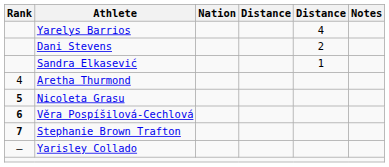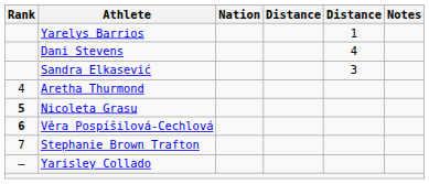 <table class="wikitable sortable" style="text-align:center;">
 <tr>
 <th scope="col" style="width: 10px;">Rank</th>
 <th scope="col">Athlete</th>
 <th scope="col">Nation</th>
 <th scope="col">Distance</th>
 <th scope="col">Distance</th>
 <th scope="col">Notes</th>
 </tr>
 <tr>
 <td></td>
 <td align=left><a href='#'>Yarelys Barrios</a></td>
 <td align=left></td>
 <td></td>
-<td>4</td>
+<td>1</td>
 <td></td>
 </tr>
 <tr>
 <td></td>
 <td align=left><a href='#'>Dani Stevens</a></td>
 <td align=left></td>
 <td></td>
-<td>2</td>
+<td>4</td>
 <td></td>
 </tr>
 <tr>
 <td></td>
 <td align=left><a href='#'>Sandra Elkasević</a></td>
 <td align=left></td>
 <td></td>
-<td>1</td>
+<td>3</td>
 <td></td>
 </tr>
 <tr>
 <td>4</td>
 <td align=left><a href='#'>Aretha Thurmond</a></td>
 <td align=left></td>
 <td></td>
 <td></td>
 <td></td>
 </tr>
 <tr>
 <td><strong>5</strong></td>
 <td align=left><a href='#'>Nicoleta Grasu</a></td>
 <td align=left></td>
 <td></td>
 <td></td>
 <td></td>
 </tr>
 <tr>
 <td><strong>6</strong></td>
 <td align=left><a href='#'>Věra Pospíšilová-Cechlová</a></td>
 <td align=left></td>
 <td></td>
 <td></td>
 <td></td>
 </tr>
 <tr>
-<td><strong>7</strong></td>
+<td>7</td>
 <td align=left><a href='#'>Stephanie Brown Trafton</a></td>
 <td align=left></td>
 <td></td>
 <td></td>
 <td></td>
 </tr>
 <tr>
 <td>—</td>
 <td align=left><a href='#'>Yarisley Collado</a></td>
 <td align=left></td>
 <td></td>
 <td></td>
 <td></td>
 </tr>
 <tr class="sortbottom">
 <td colspan=6></td>
 </tr>
 </table>
